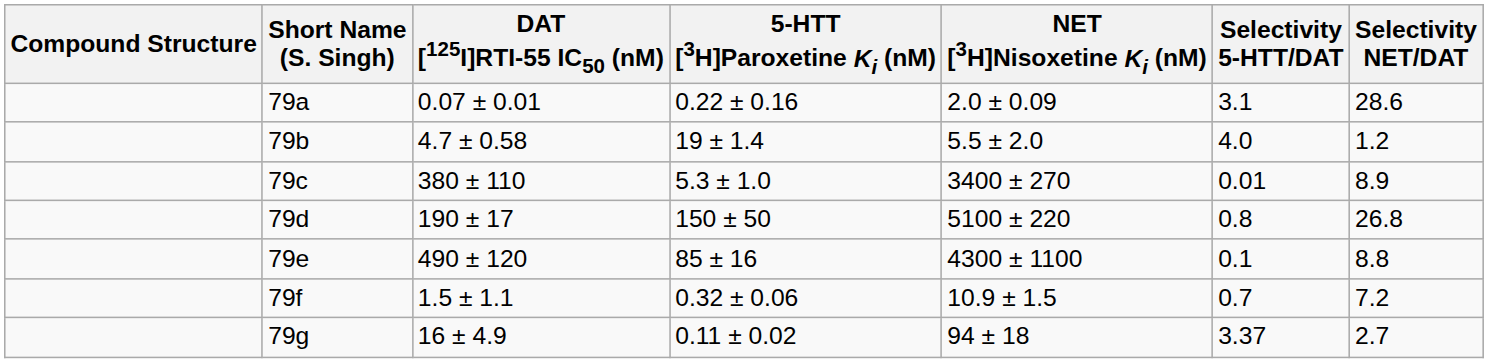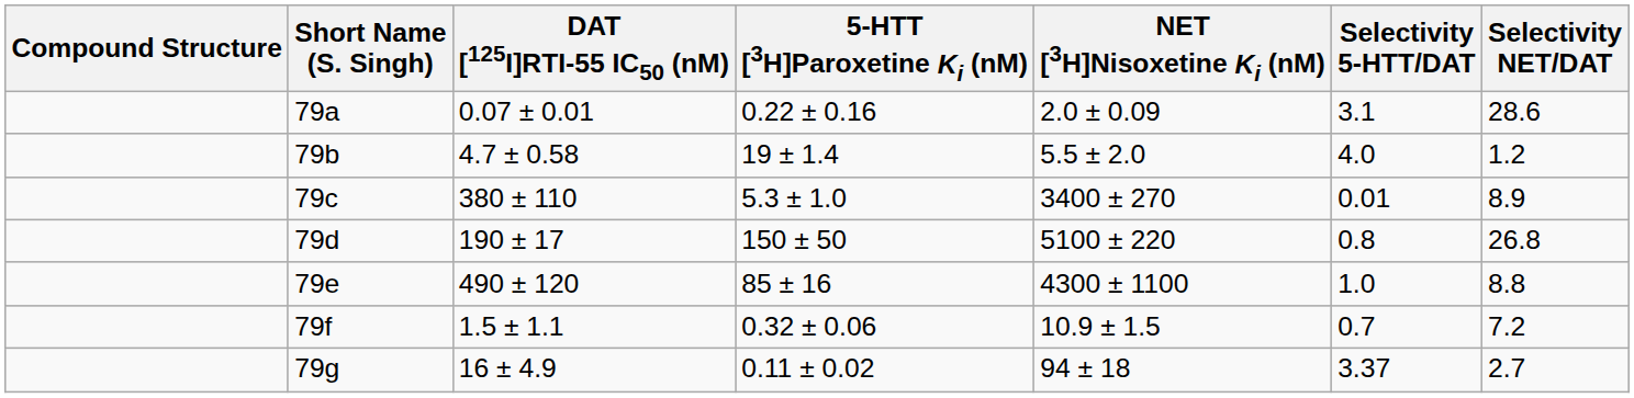 <table class="wikitable sortable">
 <tr>
 <th>Compound Structure</th>
 <th>Short Name<br>(S. Singh)</th>
 <th>DAT<br>[<sup>125</sup>I]RTI-55 IC<sub>50</sub> (nM)</th>
 <th>5-HTT<br>[<sup>3</sup>H]Paroxetine <em>K<sub>i</sub></em> (nM)</th>
 <th>NET<br>[<sup>3</sup>H]Nisoxetine <em>K<sub>i</sub></em> (nM)</th>
 <th>Selectivity<br>5-HTT/DAT</th>
 <th>Selectivity<br>NET/DAT</th>
 </tr>
 <tr>
 <td></td>
 <td>79a</td>
 <td>0.07 ± 0.01</td>
 <td>0.22 ± 0.16</td>
 <td>2.0 ± 0.09</td>
 <td>3.1</td>
 <td>28.6</td>
 </tr>
 <tr>
 <td></td>
 <td>79b</td>
 <td>4.7 ± 0.58</td>
 <td>19 ± 1.4</td>
 <td>5.5 ± 2.0</td>
 <td>4.0</td>
 <td>1.2</td>
 </tr>
 <tr>
 <td></td>
 <td>79c</td>
 <td>380 ± 110</td>
 <td>5.3 ± 1.0</td>
 <td>3400 ± 270</td>
 <td>0.01</td>
 <td>8.9</td>
 </tr>
 <tr>
 <td></td>
 <td>79d</td>
 <td>190 ± 17</td>
 <td>150 ± 50</td>
 <td>5100 ± 220</td>
 <td>0.8</td>
 <td>26.8</td>
 </tr>
 <tr>
 <td></td>
 <td>79e</td>
 <td>490 ± 120</td>
 <td>85 ± 16</td>
 <td>4300 ± 1100</td>
-<td>0.1</td>
+<td>1.0</td>
 <td>8.8</td>
 </tr>
 <tr>
 <td></td>
 <td>79f</td>
 <td>1.5 ± 1.1</td>
 <td>0.32 ± 0.06</td>
 <td>10.9 ± 1.5</td>
 <td>0.7</td>
 <td>7.2</td>
 </tr>
 <tr>
 <td></td>
 <td>79g</td>
 <td>16 ± 4.9</td>
 <td>0.11 ± 0.02</td>
 <td>94 ± 18</td>
 <td>3.37</td>
 <td>2.7</td>
 </tr>
 </table>
